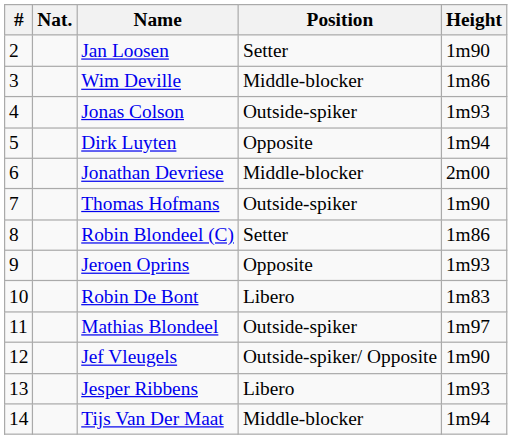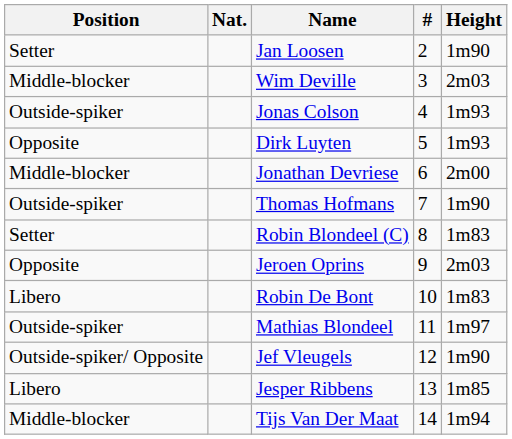 <table class="wikitable">
 <tr>
-<th>#</th>
+<th>Position</th>
 <th>Nat.</th>
 <th>Name</th>
-<th>Position</th>
+<th>#</th>
 <th>Height</th>
 </tr>
 <tr>
-<td>2</td>
+<td>Setter</td>
 <td></td>
 <td><a href='#'>Jan Loosen</a></td>
-<td>Setter</td>
+<td>2</td>
 <td>1m90</td>
 </tr>
 <tr>
-<td>3</td>
+<td>Middle-blocker</td>
 <td></td>
 <td><a href='#'>Wim Deville</a></td>
-<td>Middle-blocker</td>
-<td>1m86</td>
+<td>3</td>
+<td>2m03</td>
 </tr>
 <tr>
-<td>4</td>
+<td>Outside-spiker</td>
 <td></td>
 <td><a href='#'>Jonas Colson</a></td>
-<td>Outside-spiker</td>
+<td>4</td>
 <td>1m93</td>
 </tr>
 <tr>
-<td>5</td>
+<td>Opposite</td>
 <td></td>
 <td><a href='#'>Dirk Luyten</a></td>
-<td>Opposite</td>
-<td>1m94</td>
+<td>5</td>
+<td>1m93</td>
 </tr>
 <tr>
-<td>6</td>
+<td>Middle-blocker</td>
 <td></td>
 <td><a href='#'>Jonathan Devriese</a></td>
-<td>Middle-blocker</td>
+<td>6</td>
 <td>2m00</td>
 </tr>
 <tr>
-<td>7</td>
+<td>Outside-spiker</td>
 <td></td>
 <td><a href='#'>Thomas Hofmans</a></td>
-<td>Outside-spiker</td>
+<td>7</td>
 <td>1m90</td>
 </tr>
 <tr>
-<td>8</td>
+<td>Setter</td>
 <td></td>
 <td><a href='#'>Robin Blondeel (C)</a></td>
-<td>Setter</td>
-<td>1m86</td>
-</tr>
-<tr>
-<td>9</td>
-<td></td>
-<td><a href='#'>Jeroen Oprins</a></td>
-<td>Opposite</td>
-<td>1m93</td>
-</tr>
-<tr>
-<td>10</td>
-<td></td>
-<td><a href='#'>Robin De Bont</a></td>
-<td>Libero</td>
+<td>8</td>
 <td>1m83</td>
 </tr>
 <tr>
-<td>11</td>
+<td>Opposite</td>
+<td></td>
+<td><a href='#'>Jeroen Oprins</a></td>
+<td>9</td>
+<td>2m03</td>
+</tr>
+<tr>
+<td>Libero</td>
+<td></td>
+<td><a href='#'>Robin De Bont</a></td>
+<td>10</td>
+<td>1m83</td>
+</tr>
+<tr>
+<td>Outside-spiker</td>
 <td></td>
 <td><a href='#'>Mathias Blondeel</a></td>
-<td>Outside-spiker</td>
+<td>11</td>
 <td>1m97</td>
 </tr>
 <tr>
-<td>12</td>
+<td>Outside-spiker/ Opposite</td>
 <td></td>
 <td><a href='#'>Jef Vleugels</a></td>
-<td>Outside-spiker/ Opposite</td>
+<td>12</td>
 <td>1m90</td>
 </tr>
 <tr>
-<td>13</td>
+<td>Libero</td>
 <td></td>
 <td><a href='#'>Jesper Ribbens</a></td>
-<td>Libero</td>
-<td>1m93</td>
+<td>13</td>
+<td>1m85</td>
 </tr>
 <tr>
-<td>14</td>
+<td>Middle-blocker</td>
 <td></td>
 <td><a href='#'>Tijs Van Der Maat</a></td>
-<td>Middle-blocker</td>
+<td>14</td>
 <td>1m94</td>
 </tr>
 </table>
